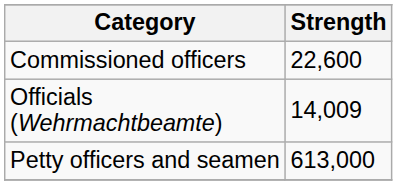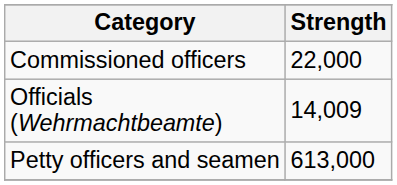 <table class="wikitable">
 <tr>
 </tr>
 <tr>
 <th align="left">Category</th>
 <th align="left">Strength</th>
 </tr>
 <tr>
 <td>Commissioned officers</td>
-<td>22,600</td>
+<td>22,000</td>
 </tr>
 <tr>
 <td>Officials<br>(<em>Wehrmachtbeamte</em>)</td>
 <td>14,009</td>
 </tr>
 <tr>
 <td>Petty officers and seamen</td>
 <td>613,000</td>
 </tr>
 <tr>
 </tr>
 </table>
